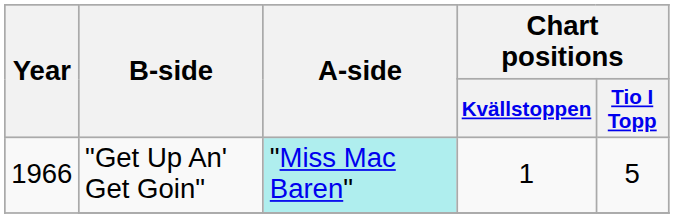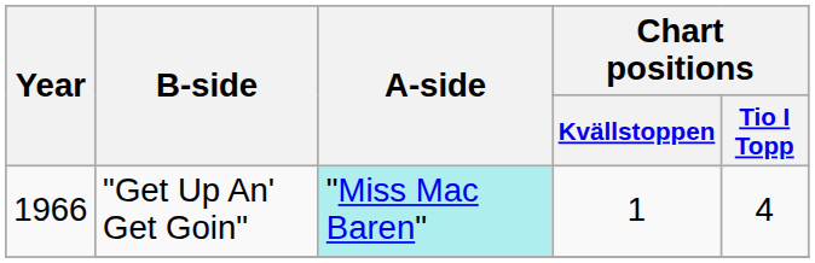 <table class="wikitable">
 <tr>
 <th rowspan="2" style="width:5px;">Year</th>
 <th rowspan="2" style="width:100px;">B-side</th>
 <th rowspan="2" style="width:105px;">A-side</th>
 <th colspan="2">Chart positions</th>
 </tr>
 <tr>
 <th style="width:3em;font-size:75%"><a href='#'>Kvällstoppen</a></th>
 <th style="width:3em;font-size:75%"><a href='#'>Tio I Topp</a></th>
 </tr>
 <tr>
 <td rowspan="4">1966</td>
 <td>"Get Up An' Get Goin"</td>
 <td style="background: paleturquoise;">"<a href='#'>Miss Mac Baren</a>"</td>
 <td style="text-align:center;">1</td>
-<td style="text-align:center;">5</td>
+<td style="text-align:center;">4</td>
 </tr>
 <tr>
 </tr>
 </table>
